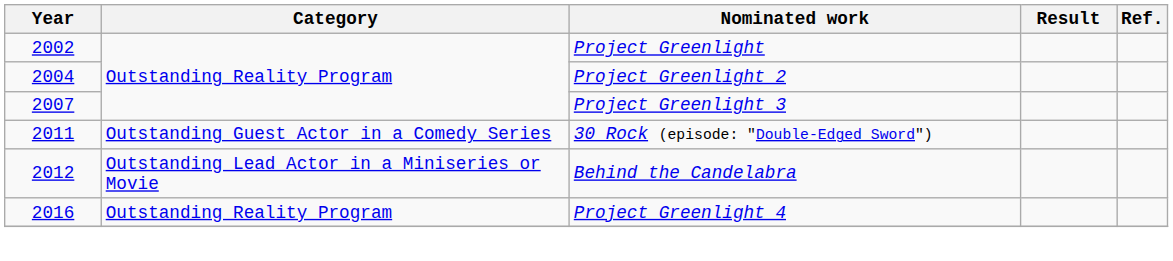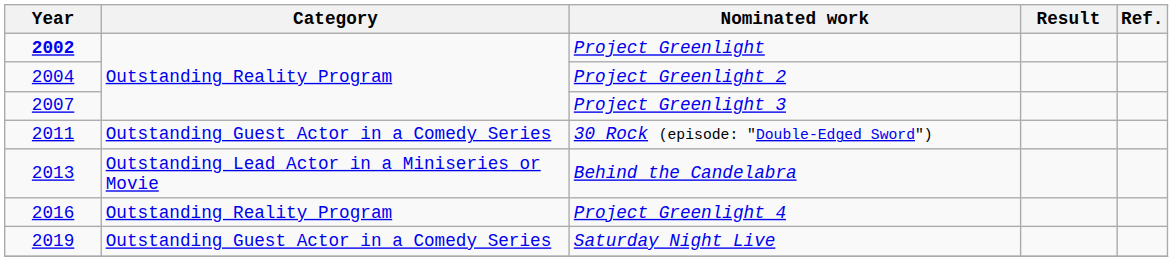 <table class=wikitable>
 <tr>
 <th scope="col" style="width:5em;">Year</th>
 <th scope="col" style="width:26em;">Category</th>
 <th scope="col" style="width:25em;">Nominated work</th>
 <th scope="col" style="width:5em;">Result</th>
 <th>Ref.</th>
 </tr>
 <tr>
-<td style="text-align:center;"><a href='#'>2002</a></td>
+<td style="text-align:center;"><strong><a href='#'>2002</a></strong></td>
 <td rowspan="3"><a href='#'>Outstanding Reality Program</a></td>
 <td><em><a href='#'>Project Greenlight</a></em></td>
 <td></td>
 <td style="text-align:center;"></td>
 </tr>
 <tr>
 <td style="text-align:center;"><a href='#'>2004</a></td>
 <td><em><a href='#'>Project Greenlight 2</a></em></td>
 <td></td>
 <td style="text-align:center;"></td>
 </tr>
 <tr>
 <td style="text-align:center;"><a href='#'>2007</a></td>
 <td><em><a href='#'>Project Greenlight 3</a></em></td>
 <td></td>
 <td style="text-align:center;"></td>
 </tr>
 <tr>
 <td style="text-align:center;"><a href='#'>2011</a></td>
 <td><a href='#'>Outstanding Guest Actor in a Comedy Series</a></td>
 <td><em><a href='#'>30 Rock</a></em> <small> (episode: "<a href='#'>Double-Edged Sword</a>") </small></td>
 <td></td>
 <td style="text-align:center;"></td>
 </tr>
 <tr>
-<td style="text-align:center;"><a href='#'>2012</a></td>
+<td style="text-align:center;"><a href='#'>2013</a></td>
 <td><a href='#'>Outstanding Lead Actor in a Miniseries or Movie</a></td>
 <td><em><a href='#'>Behind the Candelabra</a></em></td>
 <td></td>
 <td style="text-align:center;"></td>
 </tr>
 <tr>
 <td style="text-align:center;"><a href='#'>2016</a></td>
 <td><a href='#'>Outstanding Reality Program</a></td>
 <td><em><a href='#'>Project Greenlight 4</a></em></td>
 <td></td>
 <td style="text-align:center;"></td>
 </tr>
 <tr>
+<td style="text-align:center;"><a href='#'>2019</a></td>
+<td><a href='#'>Outstanding Guest Actor in a Comedy Series</a></td>
+<td><em><a href='#'>Saturday Night Live</a></em></td>
+<td></td>
+<td style="text-align:center;"></td>
+</tr>
+<tr>
 </tr>
 </table>
